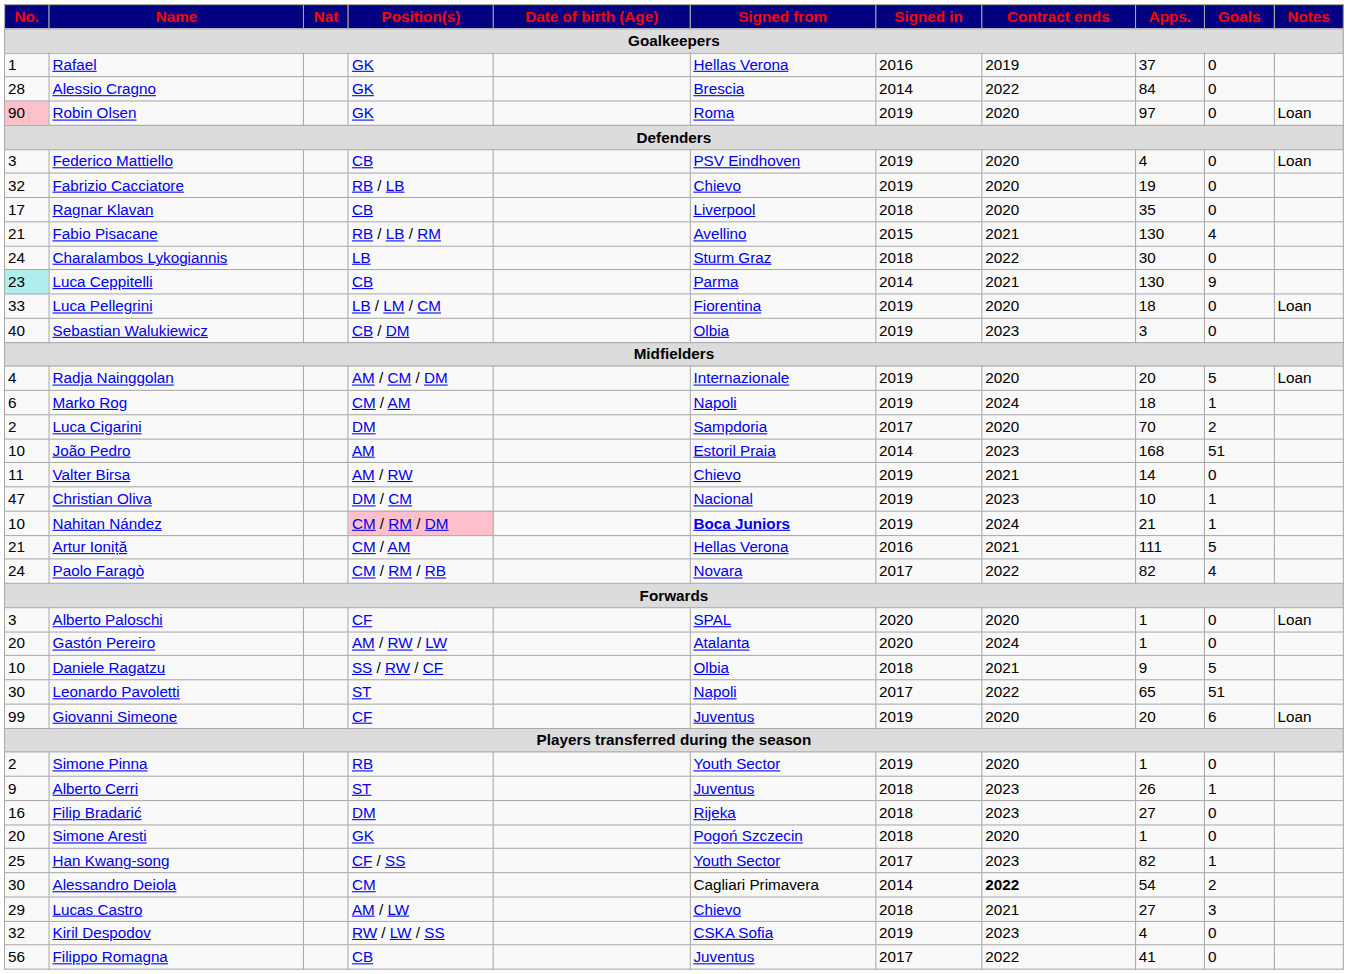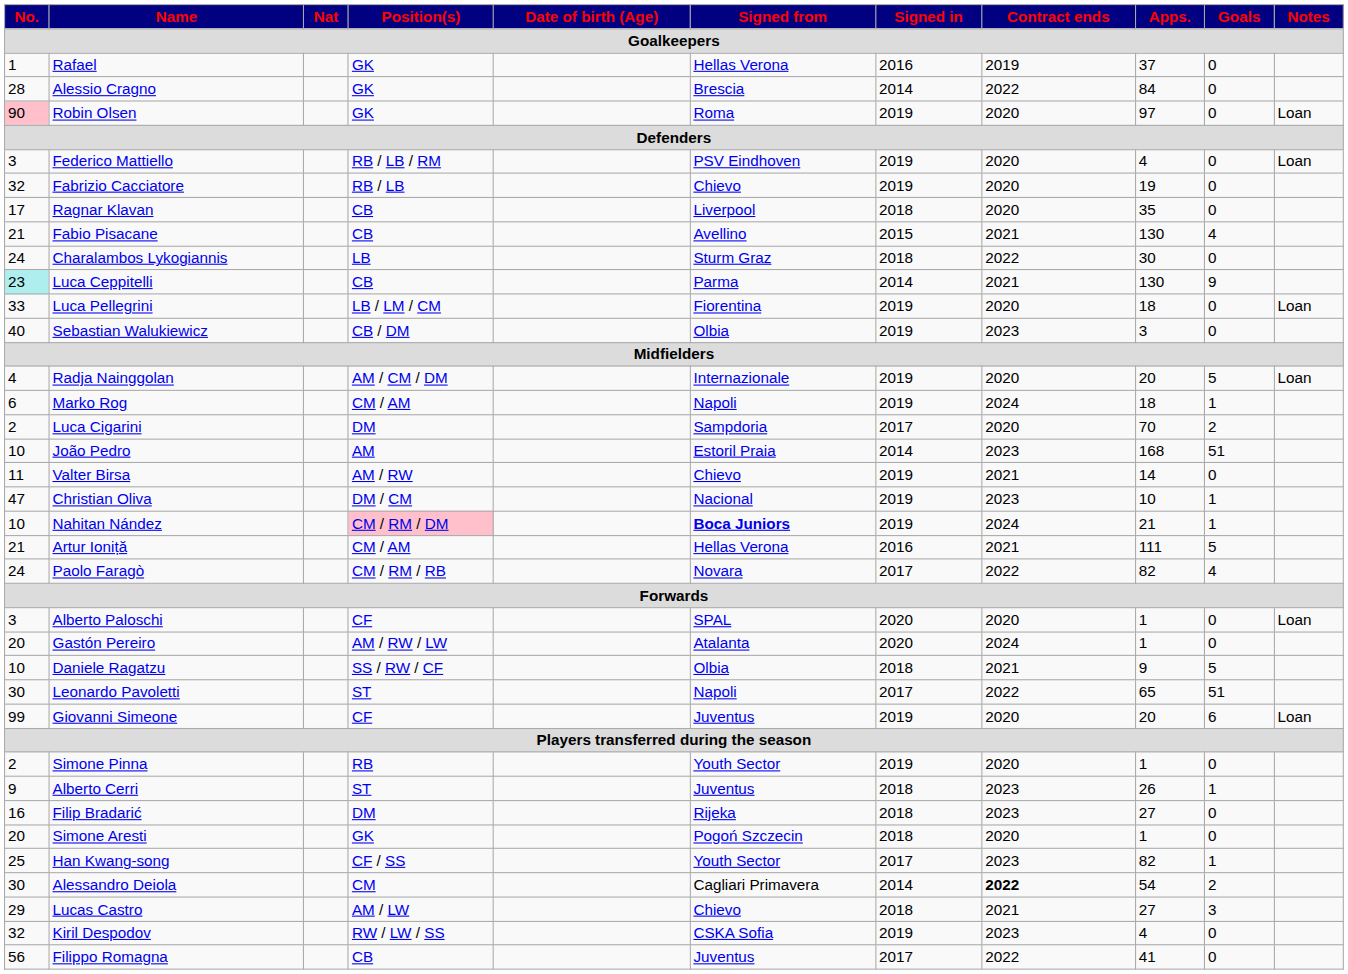 <table class="wikitable" style="text-align:left; font-size:90%; width:100%;">
 <tr>
 <th style="background:#000080; color:red; text-align:center;">No.</th>
 <th style="background:#000080; color:red; text-align:center;">Name</th>
 <th style="background:#000080; color:red; text-align:center;">Nat</th>
 <th style="background:#000080; color:red; text-align:center;">Position(s)</th>
 <th style="background:#000080; color:red; text-align:center;">Date of birth (Age)</th>
 <th style="background:#000080; color:red; text-align:center;">Signed from</th>
 <th style="background:#000080; color:red; text-align:center;">Signed in</th>
 <th style="background:#000080; color:red; text-align:center;">Contract ends</th>
 <th style="background:#000080; color:red; text-align:center;">Apps.</th>
 <th style="background:#000080; color:red; text-align:center;">Goals</th>
 <th style="background:#000080; color:red; text-align:center;">Notes</th>
 </tr>
 <tr>
 <th colspan=11 style="background:#DCDCDC; text-align:center">Goalkeepers</th>
 </tr>
 <tr>
 <td>1</td>
 <td><a href='#'>Rafael</a></td>
 <td></td>
 <td><a href='#'>GK</a></td>
 <td></td>
 <td> <a href='#'>Hellas Verona</a></td>
 <td>2016</td>
 <td>2019</td>
 <td>37</td>
 <td>0</td>
 <td></td>
 </tr>
 <tr>
 <td>28</td>
 <td><a href='#'>Alessio Cragno</a></td>
 <td></td>
 <td><a href='#'>GK</a></td>
 <td></td>
 <td> <a href='#'>Brescia</a></td>
 <td>2014</td>
 <td>2022</td>
 <td>84</td>
 <td>0</td>
 <td></td>
 </tr>
 <tr>
 <td style="background: pink;">90</td>
 <td><a href='#'>Robin Olsen</a></td>
 <td></td>
 <td><a href='#'>GK</a></td>
 <td></td>
 <td> <a href='#'>Roma</a></td>
 <td>2019</td>
 <td>2020</td>
 <td>97</td>
 <td>0</td>
 <td>Loan</td>
 </tr>
 <tr>
 <th colspan=11 style="background:#DCDCDC; text-align:center">Defenders</th>
 </tr>
 <tr>
 <td>3</td>
 <td><a href='#'>Federico Mattiello</a></td>
 <td></td>
-<td><a href='#'>CB</a></td>
+<td><a href='#'>RB</a> / <a href='#'>LB</a> / <a href='#'>RM</a></td>
 <td></td>
 <td> <a href='#'>PSV Eindhoven</a></td>
 <td>2019</td>
 <td>2020</td>
 <td>4</td>
 <td>0</td>
 <td>Loan</td>
 </tr>
 <tr>
 <td>32</td>
 <td><a href='#'>Fabrizio Cacciatore</a></td>
 <td></td>
 <td><a href='#'>RB</a> / <a href='#'>LB</a></td>
 <td></td>
 <td> <a href='#'>Chievo</a></td>
 <td>2019</td>
 <td>2020</td>
 <td>19</td>
 <td>0</td>
 <td></td>
 </tr>
 <tr>
 <td>17</td>
 <td><a href='#'>Ragnar Klavan</a></td>
 <td></td>
 <td><a href='#'>CB</a></td>
 <td></td>
 <td> <a href='#'>Liverpool</a></td>
 <td>2018</td>
 <td>2020</td>
 <td>35</td>
 <td>0</td>
 <td></td>
 </tr>
 <tr>
 <td>21</td>
 <td><a href='#'>Fabio Pisacane</a></td>
 <td></td>
-<td><a href='#'>RB</a> / <a href='#'>LB</a> / <a href='#'>RM</a></td>
+<td><a href='#'>CB</a></td>
 <td></td>
 <td> <a href='#'>Avellino</a></td>
 <td>2015</td>
 <td>2021</td>
 <td>130</td>
 <td>4</td>
 <td></td>
 </tr>
 <tr>
 <td>24</td>
 <td><a href='#'>Charalambos Lykogiannis</a></td>
 <td></td>
 <td><a href='#'>LB</a></td>
 <td></td>
 <td> <a href='#'>Sturm Graz</a></td>
 <td>2018</td>
 <td>2022</td>
 <td>30</td>
 <td>0</td>
 <td></td>
 </tr>
 <tr>
 <td style="background: paleturquoise;">23</td>
 <td><a href='#'>Luca Ceppitelli</a></td>
 <td></td>
 <td><a href='#'>CB</a></td>
 <td></td>
 <td> <a href='#'>Parma</a></td>
 <td>2014</td>
 <td>2021</td>
 <td>130</td>
 <td>9</td>
 <td></td>
 </tr>
 <tr>
 <td>33</td>
 <td><a href='#'>Luca Pellegrini</a></td>
 <td></td>
 <td><a href='#'>LB</a> / <a href='#'>LM</a> / <a href='#'>CM</a></td>
 <td></td>
 <td> <a href='#'>Fiorentina</a></td>
 <td>2019</td>
 <td>2020</td>
 <td>18</td>
 <td>0</td>
 <td>Loan</td>
 </tr>
 <tr>
 <td>40</td>
 <td><a href='#'>Sebastian Walukiewicz</a></td>
 <td></td>
 <td><a href='#'>CB</a> / <a href='#'>DM</a></td>
 <td></td>
 <td> <a href='#'>Olbia</a></td>
 <td>2019</td>
 <td>2023</td>
 <td>3</td>
 <td>0</td>
 <td></td>
 </tr>
 <tr>
 <th colspan=11 style="background:#DCDCDC; text-align:center">Midfielders</th>
 </tr>
 <tr>
 <td>4</td>
 <td><a href='#'>Radja Nainggolan</a></td>
 <td></td>
 <td><a href='#'>AM</a> / <a href='#'>CM</a> / <a href='#'>DM</a></td>
 <td></td>
 <td> <a href='#'>Internazionale</a></td>
 <td>2019</td>
 <td>2020</td>
 <td>20</td>
 <td>5</td>
 <td>Loan</td>
 </tr>
 <tr>
 <td>6</td>
 <td><a href='#'>Marko Rog</a></td>
 <td></td>
 <td><a href='#'>CM</a> / <a href='#'>AM</a></td>
 <td></td>
 <td> <a href='#'>Napoli</a></td>
 <td>2019</td>
 <td>2024</td>
 <td>18</td>
 <td>1</td>
 <td></td>
 </tr>
 <tr>
 <td>2</td>
 <td><a href='#'>Luca Cigarini</a></td>
 <td></td>
 <td><a href='#'>DM</a></td>
 <td></td>
 <td> <a href='#'>Sampdoria</a></td>
 <td>2017</td>
 <td>2020</td>
 <td>70</td>
 <td>2</td>
 <td></td>
 </tr>
 <tr>
 <td>10</td>
 <td><a href='#'>João Pedro</a></td>
 <td></td>
 <td><a href='#'>AM</a></td>
 <td></td>
 <td> <a href='#'>Estoril Praia</a></td>
 <td>2014</td>
 <td>2023</td>
 <td>168</td>
 <td>51</td>
 <td></td>
 </tr>
 <tr>
 <td>11</td>
 <td><a href='#'>Valter Birsa</a></td>
 <td></td>
 <td><a href='#'>AM</a> / <a href='#'>RW</a></td>
 <td></td>
 <td> <a href='#'>Chievo</a></td>
 <td>2019</td>
 <td>2021</td>
 <td>14</td>
 <td>0</td>
 <td></td>
 </tr>
 <tr>
 <td>47</td>
 <td><a href='#'>Christian Oliva</a></td>
 <td></td>
 <td><a href='#'>DM</a> / <a href='#'>CM</a></td>
 <td></td>
 <td> <a href='#'>Nacional</a></td>
 <td>2019</td>
 <td>2023</td>
 <td>10</td>
 <td>1</td>
 <td></td>
 </tr>
 <tr>
 <td>10</td>
 <td><a href='#'>Nahitan Nández</a></td>
 <td></td>
 <td style="background: pink;"><a href='#'>CM</a> / <a href='#'>RM</a> / <a href='#'>DM</a></td>
 <td></td>
 <td><strong> <a href='#'>Boca Juniors</a></strong></td>
 <td>2019</td>
 <td>2024</td>
 <td>21</td>
 <td>1</td>
 <td></td>
 </tr>
 <tr>
 <td>21</td>
 <td><a href='#'>Artur Ioniță</a></td>
 <td></td>
 <td><a href='#'>CM</a> / <a href='#'>AM</a></td>
 <td></td>
 <td> <a href='#'>Hellas Verona</a></td>
 <td>2016</td>
 <td>2021</td>
 <td>111</td>
 <td>5</td>
 <td></td>
 </tr>
 <tr>
 <td>24</td>
 <td><a href='#'>Paolo Faragò</a></td>
 <td></td>
 <td><a href='#'>CM</a> / <a href='#'>RM</a> / <a href='#'>RB</a></td>
 <td></td>
 <td> <a href='#'>Novara</a></td>
 <td>2017</td>
 <td>2022</td>
 <td>82</td>
 <td>4</td>
 <td></td>
 </tr>
 <tr>
 <th colspan=11 style="background:#DCDCDC; text-align:center">Forwards</th>
 </tr>
 <tr>
 <td>3</td>
 <td><a href='#'>Alberto Paloschi</a></td>
 <td></td>
 <td><a href='#'>CF</a></td>
 <td></td>
 <td> <a href='#'>SPAL</a></td>
 <td>2020</td>
 <td>2020</td>
 <td>1</td>
 <td>0</td>
 <td>Loan</td>
 </tr>
 <tr>
 <td>20</td>
 <td><a href='#'>Gastón Pereiro</a></td>
 <td></td>
 <td><a href='#'>AM</a> / <a href='#'>RW</a> / <a href='#'>LW</a></td>
 <td></td>
 <td> <a href='#'>Atalanta</a></td>
 <td>2020</td>
 <td>2024</td>
 <td>1</td>
 <td>0</td>
 <td></td>
 </tr>
 <tr>
 <td>10</td>
 <td><a href='#'>Daniele Ragatzu</a></td>
 <td></td>
 <td><a href='#'>SS</a> / <a href='#'>RW</a> / <a href='#'>CF</a></td>
 <td></td>
 <td> <a href='#'>Olbia</a></td>
 <td>2018</td>
 <td>2021</td>
 <td>9</td>
 <td>5</td>
 <td></td>
 </tr>
 <tr>
 <td>30</td>
 <td><a href='#'>Leonardo Pavoletti</a></td>
 <td></td>
 <td><a href='#'>ST</a></td>
 <td></td>
 <td> <a href='#'>Napoli</a></td>
 <td>2017</td>
 <td>2022</td>
 <td>65</td>
 <td>51</td>
 <td></td>
 </tr>
 <tr>
 <td>99</td>
 <td><a href='#'>Giovanni Simeone</a></td>
 <td></td>
 <td><a href='#'>CF</a></td>
 <td></td>
 <td> <a href='#'>Juventus</a></td>
 <td>2019</td>
 <td>2020</td>
 <td>20</td>
 <td>6</td>
 <td>Loan</td>
 </tr>
 <tr>
 <th colspan=11 style="background:#DCDCDC; text-align:center">Players transferred during the season</th>
 </tr>
 <tr>
 <td>2</td>
 <td><a href='#'>Simone Pinna</a></td>
 <td></td>
 <td><a href='#'>RB</a></td>
 <td></td>
 <td> <a href='#'>Youth Sector</a></td>
 <td>2019</td>
 <td>2020</td>
 <td>1</td>
 <td>0</td>
 <td></td>
 </tr>
 <tr>
 <td>9</td>
 <td><a href='#'>Alberto Cerri</a></td>
 <td></td>
 <td><a href='#'>ST</a></td>
 <td></td>
 <td> <a href='#'>Juventus</a></td>
 <td>2018</td>
 <td>2023</td>
 <td>26</td>
 <td>1</td>
 <td></td>
 </tr>
 <tr>
 <td>16</td>
 <td><a href='#'>Filip Bradarić</a></td>
 <td></td>
 <td><a href='#'>DM</a></td>
 <td></td>
 <td> <a href='#'>Rijeka</a></td>
 <td>2018</td>
 <td>2023</td>
 <td>27</td>
 <td>0</td>
 <td></td>
 </tr>
 <tr>
 <td>20</td>
 <td><a href='#'>Simone Aresti</a></td>
 <td></td>
 <td><a href='#'>GK</a></td>
 <td></td>
 <td> <a href='#'>Pogoń Szczecin</a></td>
 <td>2018</td>
 <td>2020</td>
 <td>1</td>
 <td>0</td>
 <td></td>
 </tr>
 <tr>
 <td>25</td>
 <td><a href='#'>Han Kwang-song</a></td>
 <td></td>
 <td><a href='#'>CF</a> / <a href='#'>SS</a></td>
 <td></td>
 <td> <a href='#'>Youth Sector</a></td>
 <td>2017</td>
 <td>2023</td>
 <td>82</td>
 <td>1</td>
 <td></td>
 </tr>
 <tr>
 <td>30</td>
 <td><a href='#'>Alessandro Deiola</a></td>
 <td></td>
 <td><a href='#'>CM</a></td>
 <td></td>
 <td> Cagliari Primavera</td>
 <td>2014</td>
 <td><strong>2022</strong></td>
 <td>54</td>
 <td>2</td>
 <td></td>
 </tr>
 <tr>
 <td>29</td>
 <td><a href='#'>Lucas Castro</a></td>
 <td></td>
 <td><a href='#'>AM</a> / <a href='#'>LW</a></td>
 <td></td>
 <td> <a href='#'>Chievo</a></td>
 <td>2018</td>
 <td>2021</td>
 <td>27</td>
 <td>3</td>
 <td></td>
 </tr>
 <tr>
 <td>32</td>
 <td><a href='#'>Kiril Despodov</a></td>
 <td></td>
 <td><a href='#'>RW</a> / <a href='#'>LW</a> / <a href='#'>SS</a></td>
 <td></td>
 <td> <a href='#'>CSKA Sofia</a></td>
 <td>2019</td>
 <td>2023</td>
 <td>4</td>
 <td>0</td>
 <td></td>
 </tr>
 <tr>
 <td>56</td>
 <td><a href='#'>Filippo Romagna</a></td>
 <td></td>
 <td><a href='#'>CB</a></td>
 <td></td>
 <td> <a href='#'>Juventus</a></td>
 <td>2017</td>
 <td>2022</td>
 <td>41</td>
 <td>0</td>
 <td></td>
 </tr>
 </table>
